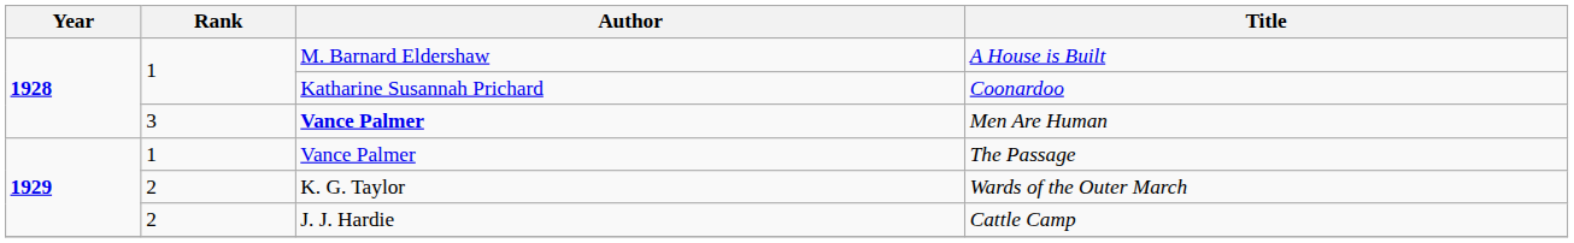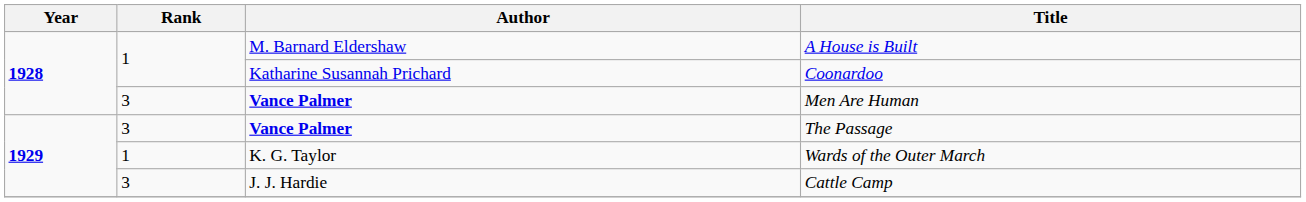 <table class="wikitable" width=95%>
 <tr>
 <th>Year</th>
 <th>Rank</th>
 <th>Author</th>
 <th>Title</th>
 </tr>
 <tr>
 <td rowspan="3"><strong><a href='#'>1928</a></strong></td>
 <td Rowspan="2">1</td>
 <td><a href='#'>M. Barnard Eldershaw</a></td>
 <td><em><a href='#'>A House is Built</a></em></td>
 </tr>
 <tr>
 <td><a href='#'>Katharine Susannah Prichard</a></td>
 <td><em><a href='#'>Coonardoo</a></em></td>
 </tr>
 <tr>
 <td>3</td>
 <td><strong><a href='#'>Vance Palmer</a></strong></td>
 <td><em>Men Are Human</em></td>
 </tr>
 <tr>
 <td rowspan="3"><strong><a href='#'>1929</a></strong></td>
-<td>1</td>
-<td><a href='#'>Vance Palmer</a></td>
+<td>3</td>
+<td><strong><a href='#'>Vance Palmer</a></strong></td>
 <td><em>The Passage</em></td>
 </tr>
 <tr>
-<td>2</td>
+<td>1</td>
 <td>K. G. Taylor</td>
 <td><em>Wards of the Outer March</em></td>
 </tr>
 <tr>
-<td>2</td>
+<td>3</td>
 <td>J. J. Hardie</td>
 <td><em>Cattle Camp</em></td>
 </tr>
 <tr>
 </tr>
 </table>
